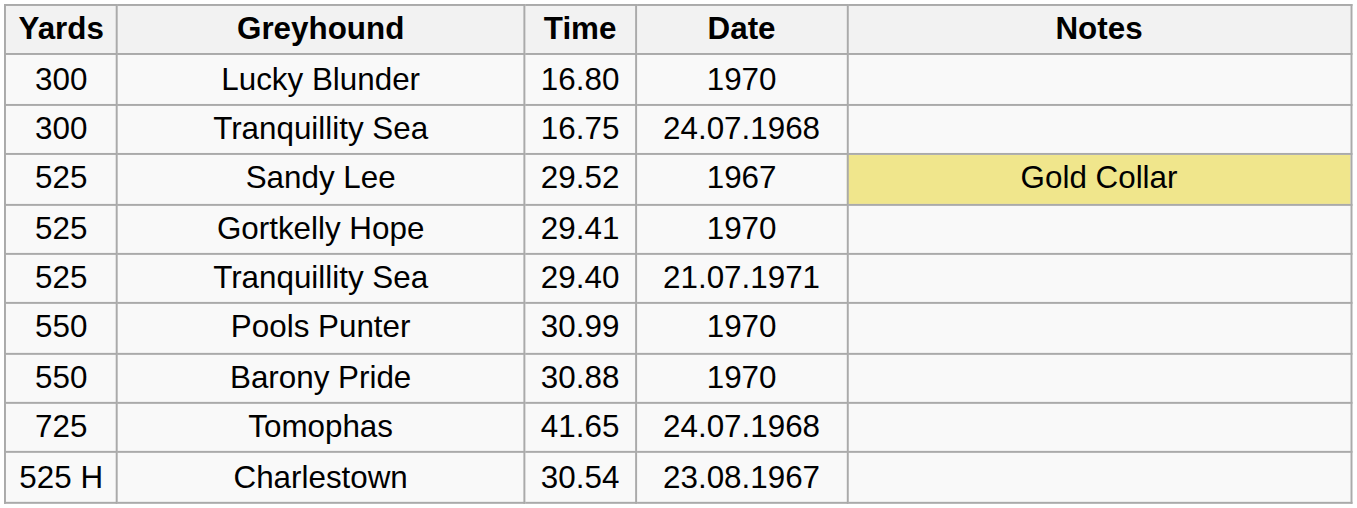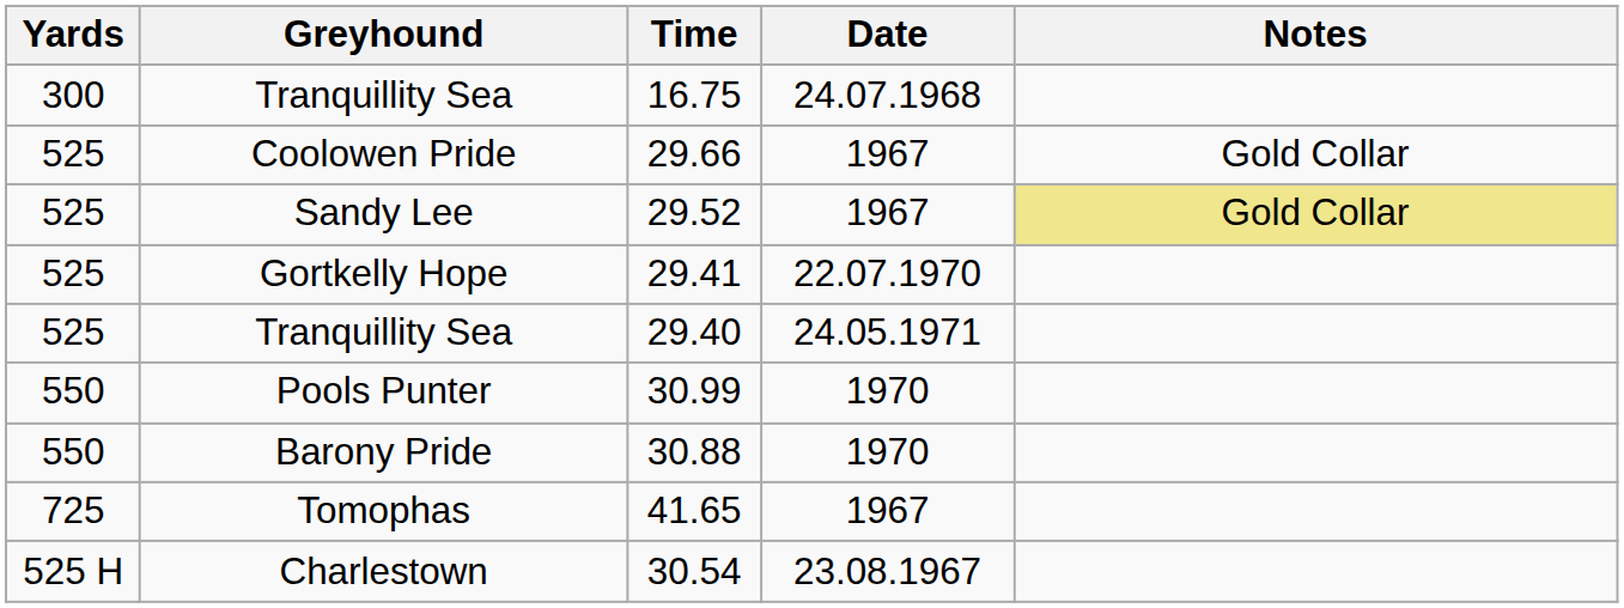 <table class="wikitable" style="font-size: 100%">
 <tr>
 <th width=50>Yards</th>
 <th width=200>Greyhound</th>
 <th width=50>Time</th>
 <th width=100>Date</th>
 <th width=250>Notes</th>
 </tr>
 <tr align=center>
 <td>300</td>
-<td>Lucky Blunder</td>
-<td>16.80</td>
-<td>1970</td>
-<td></td>
-</tr>
-<tr align=center>
-<td>300</td>
 <td>Tranquillity Sea</td>
 <td>16.75</td>
 <td>24.07.1968</td>
 <td></td>
+</tr>
+<tr align=center>
+<td>525</td>
+<td>Coolowen Pride</td>
+<td>29.66</td>
+<td>1967</td>
+<td>Gold Collar</td>
 </tr>
 <tr align=center>
 <td>525</td>
 <td>Sandy Lee</td>
 <td>29.52</td>
 <td>1967</td>
 <td style="background: khaki;">Gold Collar</td>
 </tr>
 <tr align=center>
 <td>525</td>
 <td>Gortkelly Hope</td>
 <td>29.41</td>
-<td>1970</td>
+<td>22.07.1970</td>
 <td></td>
 </tr>
 <tr align=center>
 <td>525</td>
 <td>Tranquillity Sea</td>
 <td>29.40</td>
-<td>21.07.1971</td>
+<td>24.05.1971</td>
 <td></td>
 </tr>
 <tr align=center>
 <td>550</td>
 <td>Pools Punter</td>
 <td>30.99</td>
 <td>1970</td>
 <td></td>
 </tr>
 <tr align=center>
 <td>550</td>
 <td>Barony Pride</td>
 <td>30.88</td>
 <td>1970</td>
 <td></td>
 </tr>
 <tr align=center>
 <td>725</td>
 <td>Tomophas</td>
 <td>41.65</td>
-<td>24.07.1968</td>
+<td>1967</td>
 <td></td>
 </tr>
 <tr align=center>
 <td>525 H</td>
 <td>Charlestown</td>
 <td>30.54</td>
 <td>23.08.1967</td>
 <td></td>
 </tr>
 </table>
